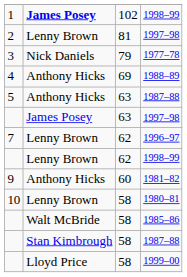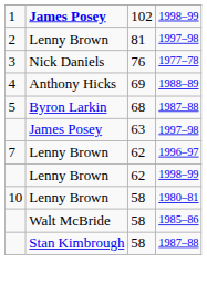 <table class="wikitable">
 <tr>
 </tr>
 <tr>
 <td>1</td>
 <td><strong><a href='#'>James Posey</a></strong></td>
 <td>102</td>
 <td style="font-size:80%;"><a href='#'>1998–99</a></td>
 </tr>
 <tr>
 <td>2</td>
 <td>Lenny Brown</td>
 <td>81</td>
 <td style="font-size:80%;"><a href='#'>1997–98</a></td>
 </tr>
 <tr>
 <td>3</td>
 <td>Nick Daniels</td>
-<td>79</td>
+<td>76</td>
 <td style="font-size:80%;"><a href='#'>1977–78</a></td>
 </tr>
 <tr>
 <td>4</td>
 <td>Anthony Hicks</td>
 <td>69</td>
 <td style="font-size:80%;"><a href='#'>1988–89</a></td>
 </tr>
 <tr>
 <td>5</td>
-<td>Anthony Hicks</td>
-<td>63</td>
+<td><a href='#'>Byron Larkin</a></td>
+<td>68</td>
 <td style="font-size:80%;"><a href='#'>1987–88</a></td>
 </tr>
 <tr>
 <td></td>
 <td><a href='#'>James Posey</a></td>
 <td>63</td>
 <td style="font-size:80%;"><a href='#'>1997–98</a></td>
 </tr>
 <tr>
 <td>7</td>
 <td>Lenny Brown</td>
 <td>62</td>
 <td style="font-size:80%;"><a href='#'>1996–97</a></td>
 </tr>
 <tr>
 <td></td>
 <td>Lenny Brown</td>
 <td>62</td>
 <td style="font-size:80%;"><a href='#'>1998–99</a></td>
 </tr>
 <tr>
-<td>9</td>
-<td>Anthony Hicks</td>
-<td>60</td>
-<td style="font-size:80%;"><a href='#'>1981–82</a></td>
-</tr>
-<tr>
 <td>10</td>
 <td>Lenny Brown</td>
 <td>58</td>
 <td style="font-size:80%;"><a href='#'>1980–81</a></td>
 </tr>
 <tr>
 <td></td>
 <td>Walt McBride</td>
 <td>58</td>
 <td style="font-size:80%;"><a href='#'>1985–86</a></td>
 </tr>
 <tr>
 <td></td>
 <td><a href='#'>Stan Kimbrough</a></td>
 <td>58</td>
 <td style="font-size:80%;"><a href='#'>1987–88</a></td>
 </tr>
-<tr>
-<td></td>
-<td>Lloyd Price</td>
-<td>58</td>
-<td style="font-size:80%;"><a href='#'>1999–00</a></td>
-</tr>
 </table>
